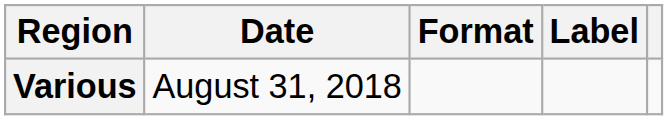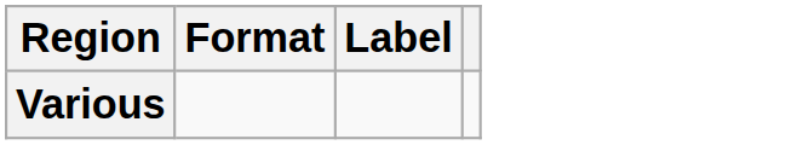 <table class="wikitable plainrowheaders">
 <tr>
 <th>Region</th>
-<th>Date</th>
 <th>Format</th>
 <th>Label</th>
 <th></th>
 </tr>
 <tr>
 <th scope="row">Various</th>
-<td>August 31, 2018</td>
 <td></td>
 <td></td>
 <td></td>
 </tr>
 </table>
